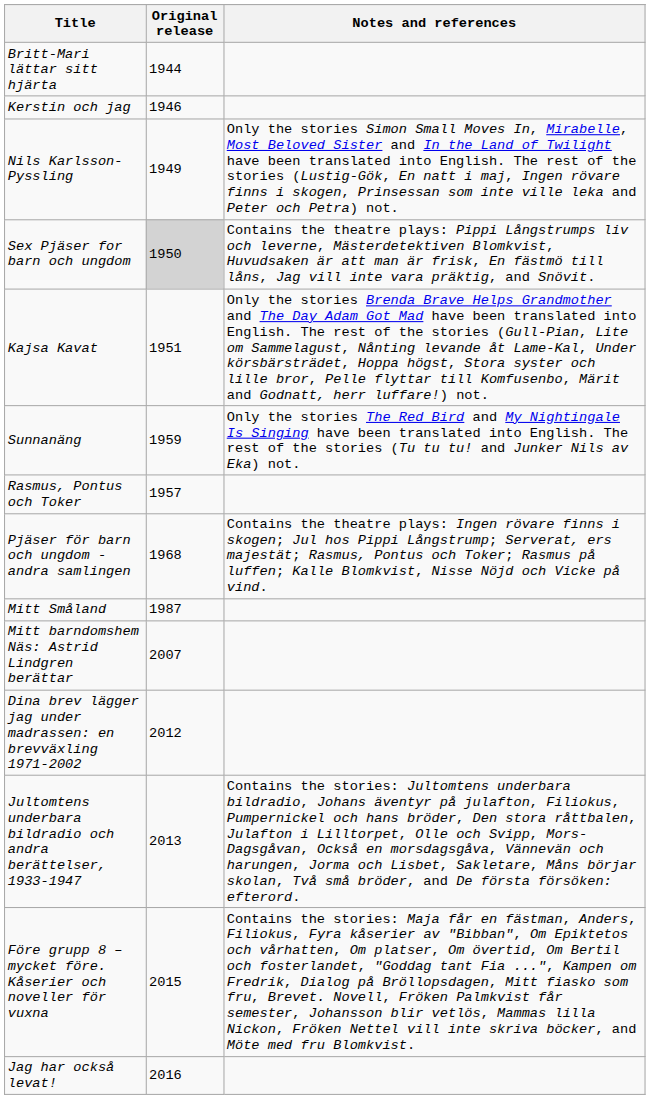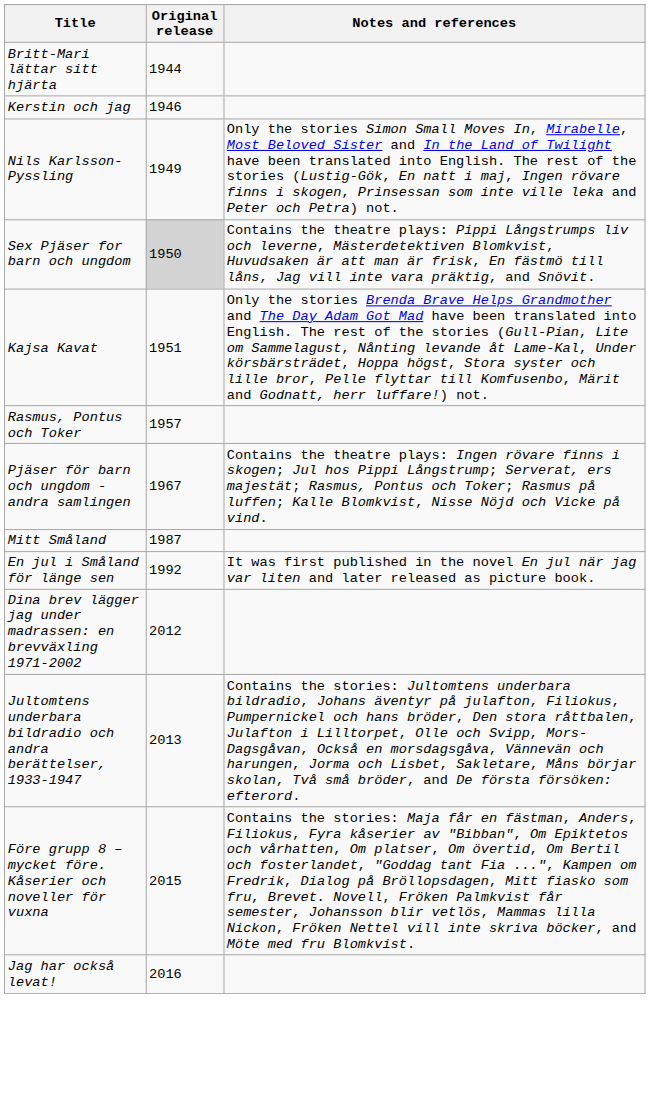 <table class="wikitable">
 <tr bgcolor="#CCCCCC" align="center">
 </tr>
 <tr>
 <th>Title</th>
 <th>Original release</th>
 <th>Notes and references</th>
 </tr>
 <tr>
 <td><em>Britt-Mari lättar sitt hjärta</em></td>
 <td>1944</td>
 <td></td>
 </tr>
 <tr>
 <td><em>Kerstin och jag</em></td>
 <td>1946</td>
 <td></td>
 </tr>
 <tr>
 <td><em>Nils Karlsson-Pyssling</em></td>
 <td>1949</td>
 <td>Only the stories <em>Simon Small Moves In</em>, <em><a href='#'>Mirabelle</a></em>, <em><a href='#'>Most Beloved Sister</a></em> and <em><a href='#'>In the Land of Twilight</a></em> have been translated into English. The rest of the stories (<em>Lustig-Gök</em>, <em>En natt i maj</em>, <em>Ingen rövare finns i skogen</em>, <em>Prinsessan som inte ville leka</em> and <em>Peter och Petra</em>) not.</td>
 </tr>
 <tr>
 <td><em>Sex Pjäser for barn och ungdom</em></td>
 <td style="background: lightgrey;">1950</td>
 <td>Contains the theatre plays: <em>Pippi Långstrumps liv och leverne</em>, <em>Mästerdetektiven Blomkvist</em>, <em>Huvudsaken är att man är frisk</em>, <em>En fästmö till låns</em>, <em>Jag vill inte vara präktig</em>, and <em>Snövit</em>.</td>
 </tr>
 <tr>
 <td><em>Kajsa Kavat</em></td>
 <td>1951</td>
 <td>Only the stories <em><a href='#'>Brenda Brave Helps Grandmother</a></em> and <em><a href='#'>The Day Adam Got Mad</a></em> have been translated into English. The rest of the stories (<em>Gull-Pian</em>, <em>Lite om Sammelagust</em>, <em>Nånting levande åt Lame-Kal</em>, <em>Under körsbärsträdet</em>, <em>Hoppa högst</em>, <em>Stora syster och lille bror</em>, <em>Pelle flyttar till Komfusenbo</em>, <em>Märit</em> and <em>Godnatt, herr luffare!</em>) not.</td>
 </tr>
 <tr>
-<td><em>Sunnanäng</em></td>
-<td>1959</td>
-<td>Only the stories <em><a href='#'>The Red Bird</a></em> and <em><a href='#'>My Nightingale Is Singing</a></em> have been translated into English. The rest of the stories (<em>Tu tu tu!</em> and <em>Junker Nils av Eka</em>) not.</td>
-</tr>
-<tr>
 <td><em>Rasmus, Pontus och Toker</em></td>
 <td>1957</td>
 <td></td>
 </tr>
 <tr>
 <td><em>Pjäser för barn och ungdom - andra samlingen</em></td>
-<td>1968</td>
+<td>1967</td>
 <td>Contains the theatre plays: <em>Ingen rövare finns i skogen</em>; <em>Jul hos Pippi Långstrump</em>; <em>Serverat, ers majestät</em>; <em>Rasmus, Pontus och Toker</em>; <em>Rasmus på luffen</em>; <em>Kalle Blomkvist</em>, <em>Nisse Nöjd och Vicke på vind</em>.</td>
 </tr>
 <tr>
 <td><em>Mitt Småland</em></td>
 <td>1987</td>
 <td></td>
 </tr>
 <tr>
-<td><em>Mitt barndomshem Näs: Astrid Lindgren berättar</em></td>
-<td>2007</td>
-<td></td>
+<td><em>En jul i Småland för länge sen</em></td>
+<td>1992</td>
+<td>It was first published in the novel <em>En jul när jag var liten</em> and later released as picture book.</td>
 </tr>
 <tr>
 <td><em>Dina brev lägger jag under madrassen: en brevväxling 1971-2002</em></td>
 <td>2012</td>
 <td></td>
 </tr>
 <tr>
 <td><em>Jultomtens underbara bildradio och andra berättelser, 1933-1947</em></td>
 <td>2013</td>
 <td>Contains the stories: <em>Jultomtens underbara bildradio</em>, <em>Johans äventyr på julafton</em>, <em>Filiokus</em>, <em>Pumpernickel och hans bröder</em>, <em>Den stora råttbalen</em>, <em>Julafton i Lilltorpet</em>, <em>Olle och Svipp</em>, <em>Mors-Dagsgåvan</em>, <em>Också en morsdagsgåva</em>, <em>Vännevän och harungen</em>, <em>Jorma och Lisbet</em>, <em>Sakletare</em>, <em>Måns börjar skolan</em>, <em>Två små bröder</em>, and <em>De första försöken: efterord</em>.</td>
 </tr>
 <tr>
 <td><em>Före grupp 8 – mycket före. Kåserier och noveller för vuxna</em></td>
 <td>2015</td>
 <td>Contains the stories:  <em>Maja får en fästman</em>, <em>Anders</em>, <em>Filiokus</em>, <em>Fyra kåserier av "Bibban"</em>, <em>Om Epiktetos och vårhatten</em>, <em>Om platser</em>, <em>Om övertid</em>, <em>Om Bertil och fosterlandet</em>, <em>"Goddag tant Fia ..."</em>, <em>Kampen om Fredrik</em>, <em>Dialog på Bröllopsdagen</em>, <em>Mitt fiasko som fru</em>, <em>Brevet. Novell</em>, <em>Fröken Palmkvist får semester</em>, <em>Johansson blir vetlös</em>, <em>Mammas lilla Nickon</em>, <em>Fröken Nettel vill inte skriva böcker</em>, and <em>Möte med fru Blomkvist</em>.</td>
 </tr>
 <tr>
 <td><em>Jag har också levat!</em></td>
 <td>2016</td>
 <td></td>
 </tr>
 </table>
